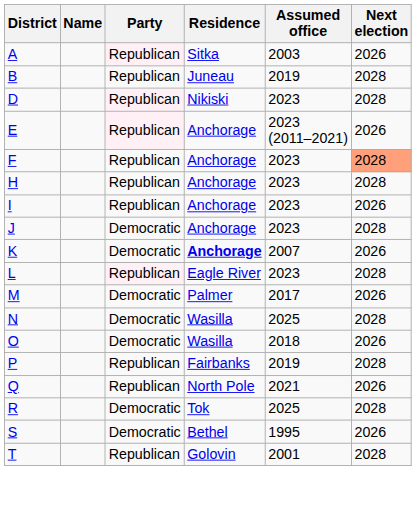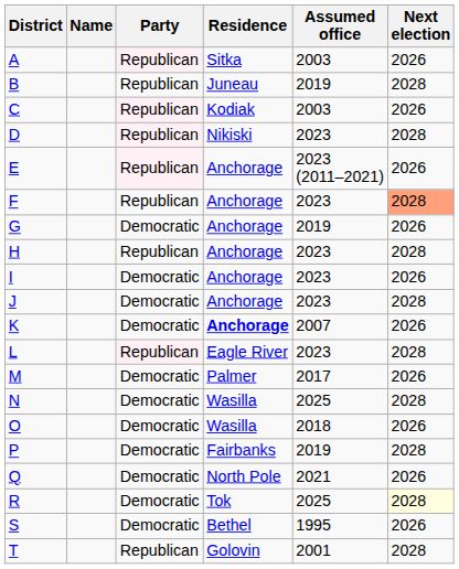 <table class="wikitable sortable">
 <tr>
 <th>District</th>
 <th>Name</th>
 <th>Party</th>
 <th>Residence</th>
 <th>Assumed<br>office</th>
 <th>Next<br>election</th>
 </tr>
 <tr>
 <td><a href='#'>A</a></td>
 <td></td>
 <td bgcolor=FFF0F5>Republican</td>
 <td><a href='#'>Sitka</a></td>
 <td>2003</td>
 <td>2026</td>
 </tr>
 <tr>
 <td><a href='#'>B</a></td>
 <td></td>
 <td>Republican</td>
 <td><a href='#'>Juneau</a></td>
 <td>2019</td>
 <td>2028</td>
 </tr>
 <tr>
+<td><a href='#'>C</a></td>
+<td></td>
+<td bgcolor=FFF0F5>Republican</td>
+<td><a href='#'>Kodiak</a></td>
+<td>2003</td>
+<td>2026</td>
+</tr>
+<tr>
 <td><a href='#'>D</a></td>
 <td></td>
 <td bgcolor=FFF0F5>Republican</td>
 <td><a href='#'>Nikiski</a></td>
 <td>2023</td>
 <td>2028</td>
 </tr>
 <tr>
 <td><a href='#'>E</a></td>
 <td></td>
 <td bgcolor=FFF0F5>Republican</td>
 <td><a href='#'>Anchorage</a></td>
 <td>2023<br>(2011–2021)</td>
 <td>2026</td>
 </tr>
 <tr>
 <td><a href='#'>F</a></td>
 <td></td>
 <td>Republican</td>
 <td><a href='#'>Anchorage</a></td>
 <td>2023</td>
 <td style="background: lightsalmon;">2028</td>
 </tr>
 <tr>
+<td><a href='#'>G</a></td>
+<td></td>
+<td>Democratic</td>
+<td><a href='#'>Anchorage</a></td>
+<td>2019</td>
+<td>2026</td>
+</tr>
+<tr>
 <td><a href='#'>H</a></td>
 <td></td>
 <td>Republican</td>
 <td><a href='#'>Anchorage</a></td>
 <td>2023</td>
 <td>2028</td>
 </tr>
 <tr>
 <td><a href='#'>I</a></td>
 <td></td>
-<td>Republican</td>
+<td>Democratic</td>
 <td><a href='#'>Anchorage</a></td>
 <td>2023</td>
 <td>2026</td>
 </tr>
 <tr>
 <td><a href='#'>J</a></td>
 <td></td>
 <td>Democratic</td>
 <td><a href='#'>Anchorage</a></td>
 <td>2023</td>
 <td>2028</td>
 </tr>
 <tr>
 <td><a href='#'>K</a></td>
 <td></td>
 <td>Democratic</td>
 <td><strong><a href='#'>Anchorage</a></strong></td>
 <td>2007</td>
 <td>2026</td>
 </tr>
 <tr>
 <td><a href='#'>L</a></td>
 <td></td>
 <td bgcolor=FFF0F5>Republican</td>
 <td><a href='#'>Eagle River</a></td>
 <td>2023</td>
 <td>2028</td>
 </tr>
 <tr>
 <td><a href='#'>M</a></td>
 <td></td>
 <td>Democratic</td>
 <td><a href='#'>Palmer</a></td>
 <td>2017</td>
 <td>2026</td>
 </tr>
 <tr>
 <td><a href='#'>N</a></td>
 <td></td>
 <td>Democratic</td>
 <td><a href='#'>Wasilla</a></td>
 <td>2025</td>
 <td>2028</td>
 </tr>
 <tr>
 <td><a href='#'>O</a></td>
 <td></td>
 <td>Democratic</td>
 <td><a href='#'>Wasilla</a></td>
 <td>2018</td>
 <td>2026</td>
 </tr>
 <tr>
 <td><a href='#'>P</a></td>
 <td></td>
-<td>Republican</td>
+<td>Democratic</td>
 <td><a href='#'>Fairbanks</a></td>
 <td>2019</td>
 <td>2028</td>
 </tr>
 <tr>
 <td><a href='#'>Q</a></td>
 <td></td>
-<td>Republican</td>
+<td>Democratic</td>
 <td><a href='#'>North Pole</a></td>
 <td>2021</td>
 <td>2026</td>
 </tr>
 <tr>
 <td><a href='#'>R</a></td>
 <td></td>
 <td>Democratic</td>
 <td><a href='#'>Tok</a></td>
 <td>2025</td>
-<td>2028</td>
+<td style="background: lightyellow;">2028</td>
 </tr>
 <tr>
 <td><a href='#'>S</a></td>
 <td></td>
 <td>Democratic</td>
 <td><a href='#'>Bethel</a></td>
 <td>1995</td>
 <td>2026</td>
 </tr>
 <tr>
 <td><a href='#'>T</a></td>
 <td></td>
 <td>Republican</td>
 <td><a href='#'>Golovin</a></td>
 <td>2001</td>
 <td>2028</td>
 </tr>
 </table>
